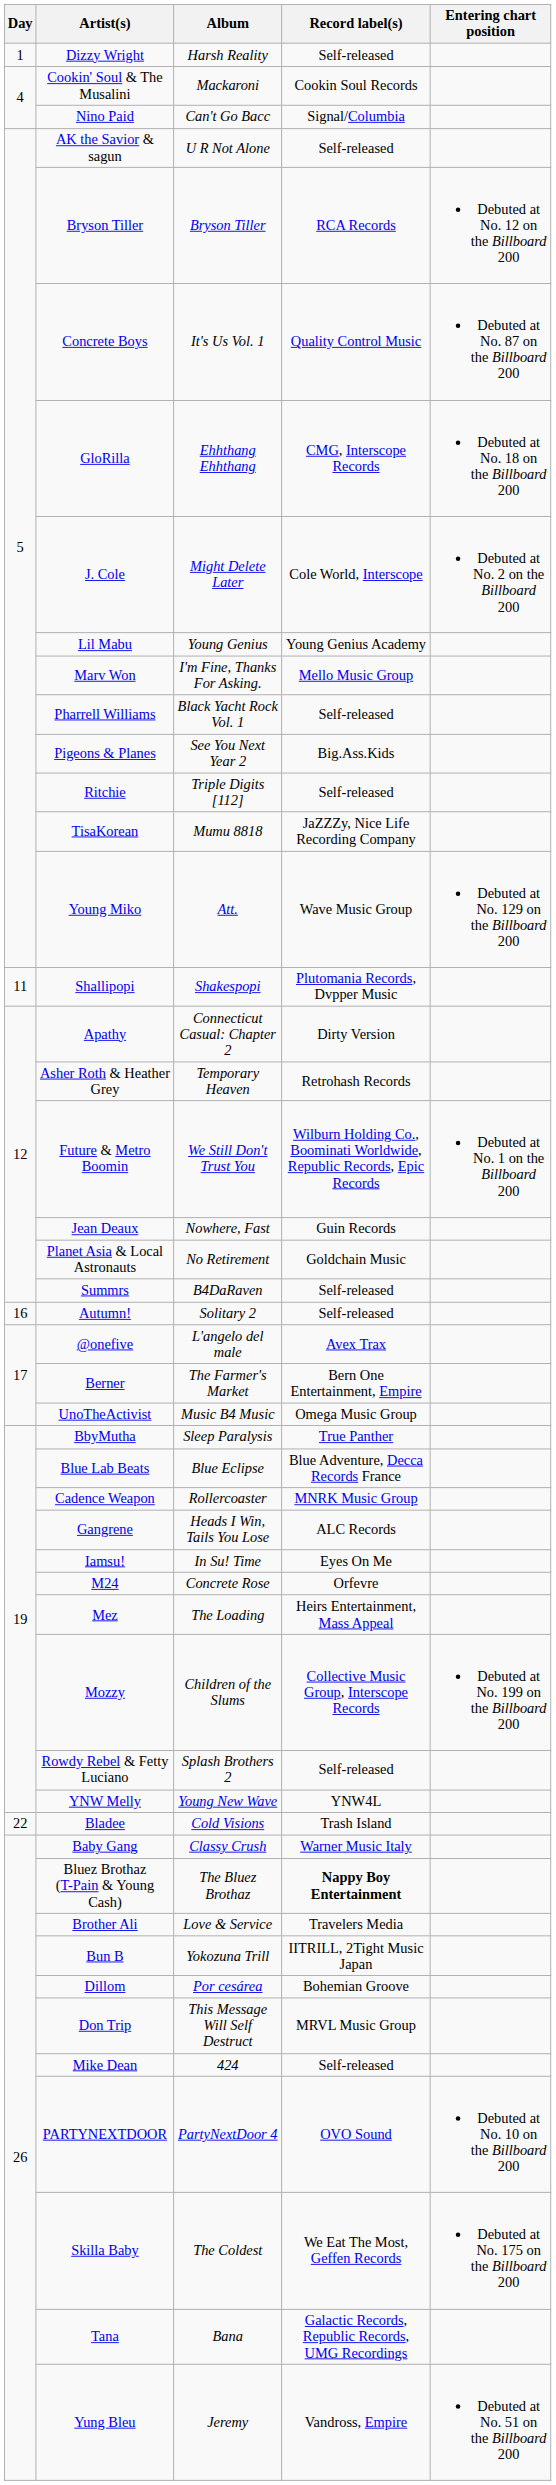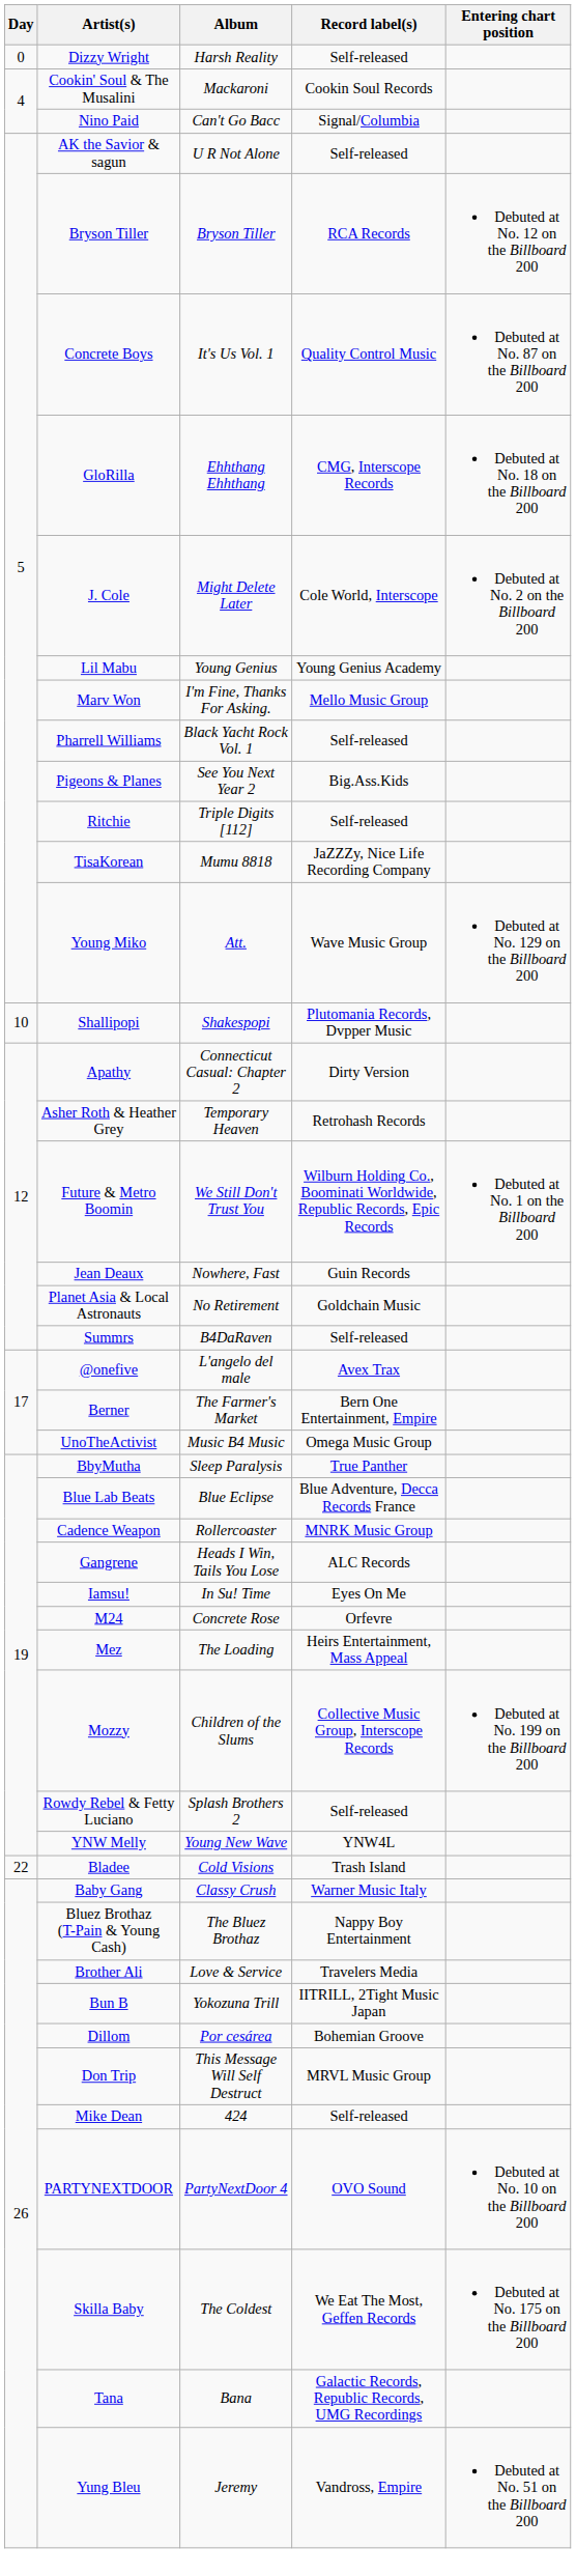 <table class="wikitable" style="text-align:center;">
 <tr>
 <th scope="col">Day</th>
 <th scope="col">Artist(s)</th>
 <th scope="col">Album</th>
 <th scope="col">Record label(s)</th>
 <th scope="col">Entering chart position</th>
 </tr>
 <tr>
-<td>1</td>
+<td>0</td>
 <td><a href='#'>Dizzy Wright</a></td>
 <td><em>Harsh Reality</em></td>
 <td>Self-released</td>
 <td></td>
 </tr>
 <tr>
 <td rowspan="2">4</td>
 <td><a href='#'>Cookin' Soul</a> & The Musalini</td>
 <td><em>Mackaroni</em></td>
 <td>Cookin Soul Records</td>
 <td></td>
 </tr>
 <tr>
 <td><a href='#'>Nino Paid</a></td>
 <td><em>Can't Go Bacc</em></td>
 <td>Signal/<a href='#'>Columbia</a></td>
 <td></td>
 </tr>
 <tr>
 <td rowspan="12">5</td>
 <td><a href='#'>AK the Savior</a> & sagun</td>
 <td><em>U R Not Alone</em></td>
 <td>Self-released</td>
 <td></td>
 </tr>
 <tr>
 <td><a href='#'>Bryson Tiller</a></td>
 <td><em><a href='#'>Bryson Tiller</a></em></td>
 <td><a href='#'>RCA Records</a></td>
 <td><br><ul><li>Debuted at No. 12 on the <em>Billboard</em> 200</li></ul></td>
 </tr>
 <tr>
 <td><a href='#'>Concrete Boys</a></td>
 <td><em>It's Us Vol. 1</em></td>
 <td><a href='#'>Quality Control Music</a></td>
 <td><br><ul><li>Debuted at No. 87 on the <em>Billboard</em> 200</li></ul></td>
 </tr>
 <tr>
 <td><a href='#'>GloRilla</a></td>
 <td><em><a href='#'>Ehhthang Ehhthang</a></em></td>
 <td><a href='#'>CMG</a>, <a href='#'>Interscope Records</a></td>
 <td><br><ul><li>Debuted at No. 18 on the <em>Billboard</em> 200</li></ul></td>
 </tr>
 <tr>
 <td><a href='#'>J. Cole</a></td>
 <td><em><a href='#'>Might Delete Later</a></em></td>
 <td>Cole World, <a href='#'>Interscope</a></td>
 <td><br><ul><li>Debuted at No. 2 on the <em>Billboard</em> 200</li></ul></td>
 </tr>
 <tr>
 <td><a href='#'>Lil Mabu</a></td>
 <td><em>Young Genius</em></td>
 <td>Young Genius Academy</td>
 <td></td>
 </tr>
 <tr>
 <td><a href='#'>Marv Won</a></td>
 <td><em>I'm Fine, Thanks For Asking.</em></td>
 <td><a href='#'>Mello Music Group</a></td>
 <td></td>
 </tr>
 <tr>
 <td><a href='#'>Pharrell Williams</a></td>
 <td><em>Black Yacht Rock Vol. 1</em></td>
 <td>Self-released</td>
 <td></td>
 </tr>
 <tr>
 <td><a href='#'>Pigeons & Planes</a></td>
 <td><em>See You Next Year 2</em></td>
 <td>Big.Ass.Kids</td>
 <td></td>
 </tr>
 <tr>
 <td><a href='#'>Ritchie</a></td>
 <td><em>Triple Digits [112]</em></td>
 <td>Self-released</td>
 <td></td>
 </tr>
 <tr>
 <td><a href='#'>TisaKorean</a></td>
 <td><em>Mumu 8818</em></td>
 <td>JaZZZy, Nice Life Recording Company</td>
 <td></td>
 </tr>
 <tr>
 <td><a href='#'>Young Miko</a></td>
 <td><em><a href='#'>Att.</a></em></td>
 <td>Wave Music Group</td>
 <td><br><ul><li>Debuted at No. 129 on the <em>Billboard</em> 200</li></ul></td>
 </tr>
 <tr>
-<td>11</td>
+<td>10</td>
 <td><a href='#'>Shallipopi</a></td>
 <td><em><a href='#'>Shakespopi</a></em></td>
 <td><a href='#'>Plutomania Records</a>, Dvpper Music</td>
 <td></td>
 </tr>
 <tr>
 <td rowspan="6">12</td>
 <td><a href='#'>Apathy</a></td>
 <td><em>Connecticut Casual: Chapter 2</em></td>
 <td>Dirty Version</td>
 <td></td>
 </tr>
 <tr>
 <td><a href='#'>Asher Roth</a> & Heather Grey</td>
 <td><em>Temporary Heaven</em></td>
 <td>Retrohash Records</td>
 <td></td>
 </tr>
 <tr>
 <td><a href='#'>Future</a> & <a href='#'>Metro Boomin</a></td>
 <td><em><a href='#'>We Still Don't Trust You</a></em></td>
 <td><a href='#'>Wilburn Holding Co.</a>, <a href='#'>Boominati Worldwide</a>, <a href='#'>Republic Records</a>, <a href='#'>Epic Records</a></td>
 <td><br><ul><li>Debuted at No. 1 on the <em>Billboard</em> 200</li></ul></td>
 </tr>
 <tr>
 <td><a href='#'>Jean Deaux</a></td>
 <td><em>Nowhere, Fast</em></td>
 <td>Guin Records</td>
 <td></td>
 </tr>
 <tr>
 <td><a href='#'>Planet Asia</a> & Local Astronauts</td>
 <td><em>No Retirement</em></td>
 <td>Goldchain Music</td>
 <td></td>
 </tr>
 <tr>
 <td><a href='#'>Summrs</a></td>
 <td><em>B4DaRaven</em></td>
-<td>Self-released</td>
-<td></td>
-</tr>
-<tr>
-<td>16</td>
-<td><a href='#'>Autumn!</a></td>
-<td><em>Solitary 2</em></td>
 <td>Self-released</td>
 <td></td>
 </tr>
 <tr>
 <td rowspan="3">17</td>
 <td><a href='#'>@onefive</a></td>
 <td><em>L'angelo del male</em></td>
 <td><a href='#'>Avex Trax</a></td>
 <td></td>
 </tr>
 <tr>
 <td><a href='#'>Berner</a></td>
 <td><em>The Farmer's Market</em></td>
 <td>Bern One Entertainment, <a href='#'>Empire</a></td>
 <td></td>
 </tr>
 <tr>
 <td><a href='#'>UnoTheActivist</a></td>
 <td><em>Music B4 Music</em></td>
 <td>Omega Music Group</td>
 <td></td>
 </tr>
 <tr>
 <td rowspan="10">19</td>
 <td><a href='#'>BbyMutha</a></td>
 <td><em>Sleep Paralysis</em></td>
 <td><a href='#'>True Panther</a></td>
 <td></td>
 </tr>
 <tr>
 <td><a href='#'>Blue Lab Beats</a></td>
 <td><em>Blue Eclipse</em></td>
 <td>Blue Adventure, <a href='#'>Decca Records</a> France</td>
 <td></td>
 </tr>
 <tr>
 <td><a href='#'>Cadence Weapon</a></td>
 <td><em>Rollercoaster</em></td>
 <td><a href='#'>MNRK Music Group</a></td>
 <td></td>
 </tr>
 <tr>
 <td><a href='#'>Gangrene</a></td>
 <td><em>Heads I Win, Tails You Lose</em></td>
 <td>ALC Records</td>
 <td></td>
 </tr>
 <tr>
 <td><a href='#'>Iamsu!</a></td>
 <td><em>In Su! Time</em></td>
 <td>Eyes On Me</td>
 <td></td>
 </tr>
 <tr>
 <td><a href='#'>M24</a></td>
 <td><em>Concrete Rose</em></td>
 <td>Orfevre</td>
 <td></td>
 </tr>
 <tr>
 <td><a href='#'>Mez</a></td>
 <td><em>The Loading</em></td>
 <td>Heirs Entertainment, <a href='#'>Mass Appeal</a></td>
 <td></td>
 </tr>
 <tr>
 <td><a href='#'>Mozzy</a></td>
 <td><em>Children of the Slums</em></td>
 <td><a href='#'>Collective Music Group</a>, <a href='#'>Interscope Records</a></td>
 <td><br><ul><li>Debuted at No. 199 on the <em>Billboard</em> 200</li></ul></td>
 </tr>
 <tr>
 <td><a href='#'>Rowdy Rebel</a> & Fetty Luciano</td>
 <td><em>Splash Brothers 2</em></td>
 <td>Self-released</td>
 <td></td>
 </tr>
 <tr>
 <td><a href='#'>YNW Melly</a></td>
 <td><em><a href='#'>Young New Wave</a></em></td>
 <td>YNW4L</td>
 <td></td>
 </tr>
 <tr>
 <td>22</td>
 <td><a href='#'>Bladee</a></td>
 <td><em><a href='#'>Cold Visions</a></em></td>
 <td>Trash Island</td>
 <td></td>
 </tr>
 <tr>
 <td rowspan="12">26</td>
 <td><a href='#'>Baby Gang</a></td>
 <td><em><a href='#'>Classy Crush</a></em></td>
 <td><a href='#'>Warner Music Italy</a></td>
 <td></td>
 </tr>
 <tr>
 <td>Bluez Brothaz <br> (<a href='#'>T-Pain</a> & Young Cash)</td>
 <td><em>The Bluez Brothaz</em></td>
-<td><strong>Nappy Boy Entertainment</strong></td>
+<td>Nappy Boy Entertainment</td>
 <td></td>
 </tr>
 <tr>
 <td><a href='#'>Brother Ali</a></td>
 <td><em>Love & Service</em></td>
 <td>Travelers Media</td>
 <td></td>
 </tr>
 <tr>
 <td><a href='#'>Bun B</a></td>
 <td><em>Yokozuna Trill</em></td>
 <td>IITRILL, 2Tight Music Japan</td>
 <td></td>
 </tr>
 <tr>
 <td><a href='#'>Dillom</a></td>
 <td><em><a href='#'>Por cesárea</a></em></td>
 <td>Bohemian Groove</td>
 <td></td>
 </tr>
 <tr>
 <td><a href='#'>Don Trip</a></td>
 <td><em>This Message Will Self Destruct</em></td>
 <td>MRVL Music Group</td>
 <td></td>
 </tr>
 <tr>
 <td><a href='#'>Mike Dean</a></td>
 <td><em>424</em></td>
 <td>Self-released</td>
 <td></td>
 </tr>
 <tr>
 <td><a href='#'>PARTYNEXTDOOR</a></td>
 <td><em><a href='#'>PartyNextDoor 4</a></em></td>
 <td><a href='#'>OVO Sound</a></td>
 <td><br><ul><li>Debuted at No. 10 on the <em>Billboard</em> 200</li></ul></td>
 </tr>
 <tr>
 <td><a href='#'>Skilla Baby</a></td>
 <td><em>The Coldest</em></td>
 <td>We Eat The Most, <a href='#'>Geffen Records</a></td>
 <td><br><ul><li>Debuted at No. 175 on the <em>Billboard</em> 200</li></ul></td>
 </tr>
 <tr>
 <td><a href='#'>Tana</a></td>
 <td><em>Bana</em></td>
 <td><a href='#'>Galactic Records</a>, <a href='#'>Republic Records</a>, <a href='#'>UMG Recordings</a></td>
 <td></td>
 </tr>
 <tr>
 <td><a href='#'>Yung Bleu</a></td>
 <td><em>Jeremy</em></td>
 <td>Vandross, <a href='#'>Empire</a></td>
 <td><br><ul><li>Debuted at No. 51 on the <em>Billboard</em> 200</li></ul></td>
 </tr>
 </table>
